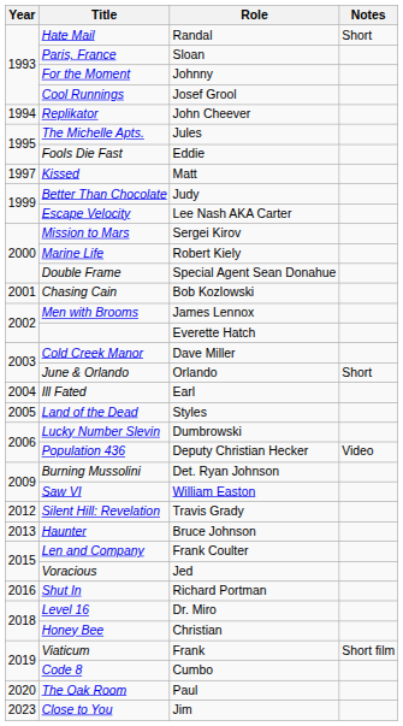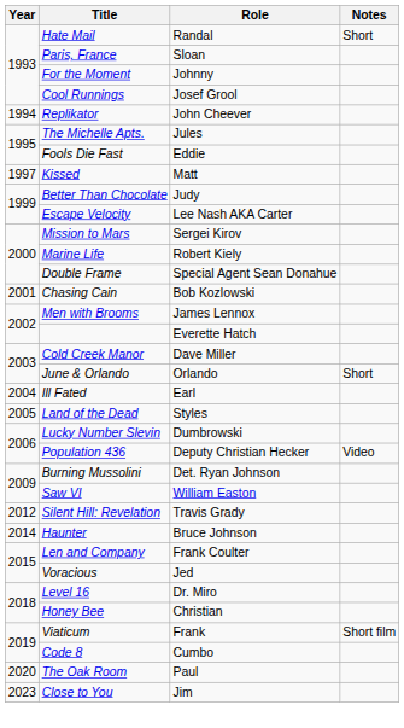 <table class="wikitable sortable">
 <tr>
 <th>Year</th>
 <th>Title</th>
 <th>Role</th>
 <th class="unsortable">Notes</th>
 </tr>
 <tr>
 <td rowspan=4>1993</td>
 <td><em><a href='#'>Hate Mail</a></em></td>
 <td>Randal</td>
 <td>Short</td>
 </tr>
 <tr>
 <td><em><a href='#'>Paris, France</a></em></td>
 <td>Sloan</td>
 <td></td>
 </tr>
 <tr>
 <td><em><a href='#'>For the Moment</a></em></td>
 <td>Johnny</td>
 <td></td>
 </tr>
 <tr>
 <td><em><a href='#'>Cool Runnings</a></em></td>
 <td>Josef Grool</td>
 <td></td>
 </tr>
 <tr>
 <td>1994</td>
 <td><em><a href='#'>Replikator</a></em></td>
 <td>John Cheever</td>
 <td></td>
 </tr>
 <tr>
 <td rowspan=2>1995</td>
 <td data-sort-value="Michelle Apts., The"><em><a href='#'>The Michelle Apts.</a></em></td>
 <td>Jules</td>
 <td></td>
 </tr>
 <tr>
 <td><em>Fools Die Fast</em></td>
 <td>Eddie</td>
 <td></td>
 </tr>
 <tr>
 <td>1997</td>
 <td><em><a href='#'>Kissed</a></em></td>
 <td>Matt</td>
 <td></td>
 </tr>
 <tr>
 <td rowspan=2>1999</td>
 <td><em><a href='#'>Better Than Chocolate</a></em></td>
 <td>Judy</td>
 <td></td>
 </tr>
 <tr>
 <td><em><a href='#'>Escape Velocity</a></em></td>
 <td>Lee Nash AKA Carter</td>
 <td></td>
 </tr>
 <tr>
 <td rowspan=3>2000</td>
 <td><em><a href='#'>Mission to Mars</a></em></td>
 <td>Sergei Kirov</td>
 <td></td>
 </tr>
 <tr>
 <td><em><a href='#'>Marine Life</a></em></td>
 <td>Robert Kiely</td>
 <td></td>
 </tr>
 <tr>
 <td><em>Double Frame</em></td>
 <td>Special Agent Sean Donahue</td>
 <td></td>
 </tr>
 <tr>
 <td>2001</td>
 <td><em>Chasing Cain</em></td>
 <td>Bob Kozlowski</td>
 <td></td>
 </tr>
 <tr>
 <td rowspan=2>2002</td>
 <td><em><a href='#'>Men with Brooms</a></em></td>
 <td>James Lennox</td>
 <td></td>
 </tr>
 <tr>
 <td><em></em></td>
 <td>Everette Hatch</td>
 <td></td>
 </tr>
 <tr>
 <td rowspan=2>2003</td>
 <td><em><a href='#'>Cold Creek Manor</a></em></td>
 <td>Dave Miller</td>
 <td></td>
 </tr>
 <tr>
 <td><em>June & Orlando</em></td>
 <td>Orlando</td>
 <td>Short</td>
 </tr>
 <tr>
 <td>2004</td>
 <td><em>Ill Fated</em></td>
 <td>Earl</td>
 <td></td>
 </tr>
 <tr>
 <td>2005</td>
 <td><em><a href='#'>Land of the Dead</a></em></td>
 <td>Styles</td>
 <td></td>
 </tr>
 <tr>
 <td rowspan=2>2006</td>
 <td><em><a href='#'>Lucky Number Slevin</a></em></td>
 <td>Dumbrowski</td>
 <td></td>
 </tr>
 <tr>
 <td><em><a href='#'>Population 436</a></em></td>
 <td>Deputy Christian Hecker</td>
 <td>Video</td>
 </tr>
 <tr>
 <td rowspan=2>2009</td>
 <td><em>Burning Mussolini</em></td>
 <td>Det. Ryan Johnson</td>
 <td></td>
 </tr>
 <tr>
 <td><em><a href='#'>Saw VI</a></em></td>
 <td><a href='#'>William Easton</a></td>
 <td></td>
 </tr>
 <tr>
 <td>2012</td>
 <td><em><a href='#'>Silent Hill: Revelation</a></em></td>
 <td>Travis Grady</td>
 <td></td>
 </tr>
 <tr>
-<td>2013</td>
+<td>2014</td>
 <td><em><a href='#'>Haunter</a></em></td>
 <td>Bruce Johnson</td>
 <td></td>
 </tr>
 <tr>
 <td rowspan=2>2015</td>
 <td><em><a href='#'>Len and Company</a></em></td>
 <td>Frank Coulter</td>
 <td></td>
 </tr>
 <tr>
 <td><em>Voracious</em></td>
 <td>Jed</td>
-<td></td>
-</tr>
-<tr>
-<td>2016</td>
-<td><em><a href='#'>Shut In</a></em></td>
-<td>Richard Portman</td>
 <td></td>
 </tr>
 <tr>
 <td rowspan=2>2018</td>
 <td><em><a href='#'>Level 16</a></em></td>
 <td>Dr. Miro</td>
 <td></td>
 </tr>
 <tr>
 <td><em><a href='#'>Honey Bee</a></em></td>
 <td>Christian</td>
 <td></td>
 </tr>
 <tr>
 <td rowspan=2>2019</td>
 <td><em>Viaticum </em></td>
 <td>Frank</td>
 <td>Short film</td>
 </tr>
 <tr>
 <td><em><a href='#'>Code 8</a></em></td>
 <td>Cumbo</td>
 <td></td>
 </tr>
 <tr>
 <td>2020</td>
 <td data-sort-value="Oak Room, The"><em><a href='#'>The Oak Room</a></em></td>
 <td>Paul</td>
 <td></td>
 </tr>
 <tr>
 <td>2023</td>
 <td><em><a href='#'>Close to You</a></em></td>
 <td>Jim</td>
 <td></td>
 </tr>
 </table>
